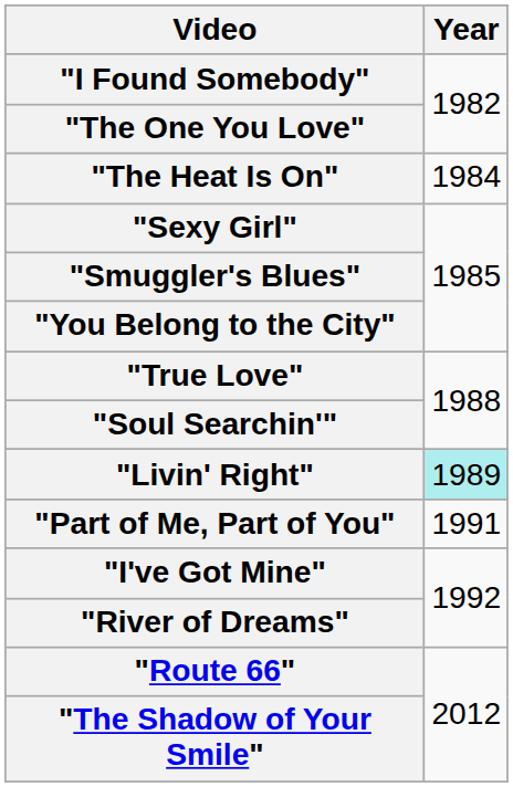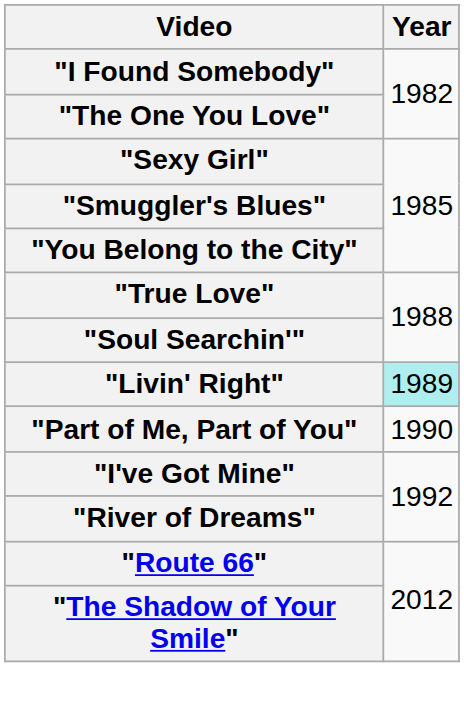 <table class="wikitable plainrowheaders">
 <tr>
 <th style="width:13em;">Video</th>
 <th>Year</th>
 </tr>
 <tr>
 <th scope="row">"I Found Somebody"</th>
 <td rowspan="2">1982</td>
 </tr>
 <tr>
 <th scope="row">"The One You Love"</th>
-</tr>
-<tr>
-<th scope="row">"The Heat Is On"</th>
-<td>1984</td>
 </tr>
 <tr>
 <th scope="row">"Sexy Girl"</th>
 <td rowspan="3">1985</td>
 </tr>
 <tr>
 <th scope="row">"Smuggler's Blues"</th>
 </tr>
 <tr>
 <th scope="row">"You Belong to the City"</th>
 </tr>
 <tr>
 <th scope="row">"True Love"</th>
 <td rowspan="2">1988</td>
 </tr>
 <tr>
 <th scope="row">"Soul Searchin'"</th>
 </tr>
 <tr>
 <th scope="row">"Livin' Right"</th>
 <td style="background: paleturquoise;">1989</td>
 </tr>
 <tr>
 <th scope="row">"Part of Me, Part of You"</th>
-<td>1991</td>
+<td>1990</td>
 </tr>
 <tr>
 <th scope="row">"I've Got Mine"</th>
 <td rowspan="2">1992</td>
 </tr>
 <tr>
 <th scope="row">"River of Dreams"</th>
 </tr>
 <tr>
 <th scope="row">"<a href='#'>Route 66</a>"</th>
 <td rowspan="2">2012</td>
 </tr>
 <tr>
 <th scope="row">"<a href='#'>The Shadow of Your Smile</a>"</th>
 </tr>
 </table>
